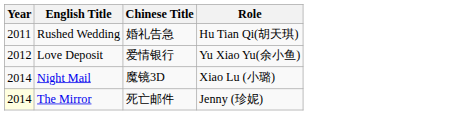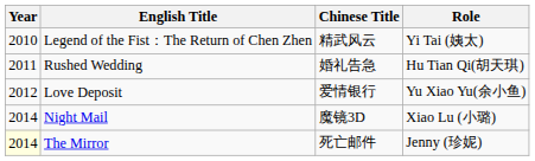 <table class="wikitable">
 <tr>
 <th>Year</th>
 <th>English Title</th>
 <th>Chinese Title</th>
 <th>Role</th>
+</tr>
+<tr>
+<td>2010</td>
+<td>Legend of the Fist：The Return of Chen Zhen</td>
+<td>精武风云</td>
+<td>Yi Tai (姨太)</td>
 </tr>
 <tr>
 <td>2011</td>
 <td>Rushed Wedding</td>
 <td>婚礼告急</td>
 <td>Hu Tian Qi(胡天琪)</td>
 </tr>
 <tr>
 <td>2012</td>
 <td>Love Deposit</td>
 <td>爱情银行</td>
 <td>Yu Xiao Yu(余小鱼)</td>
 </tr>
 <tr>
 <td>2014</td>
 <td><a href='#'>Night Mail</a></td>
 <td>魔镜3D</td>
 <td>Xiao Lu (小璐)</td>
 </tr>
 <tr>
 <td style="background: lightyellow;">2014</td>
 <td><a href='#'>The Mirror</a></td>
 <td>死亡邮件</td>
 <td>Jenny (珍妮)</td>
 </tr>
 </table>
